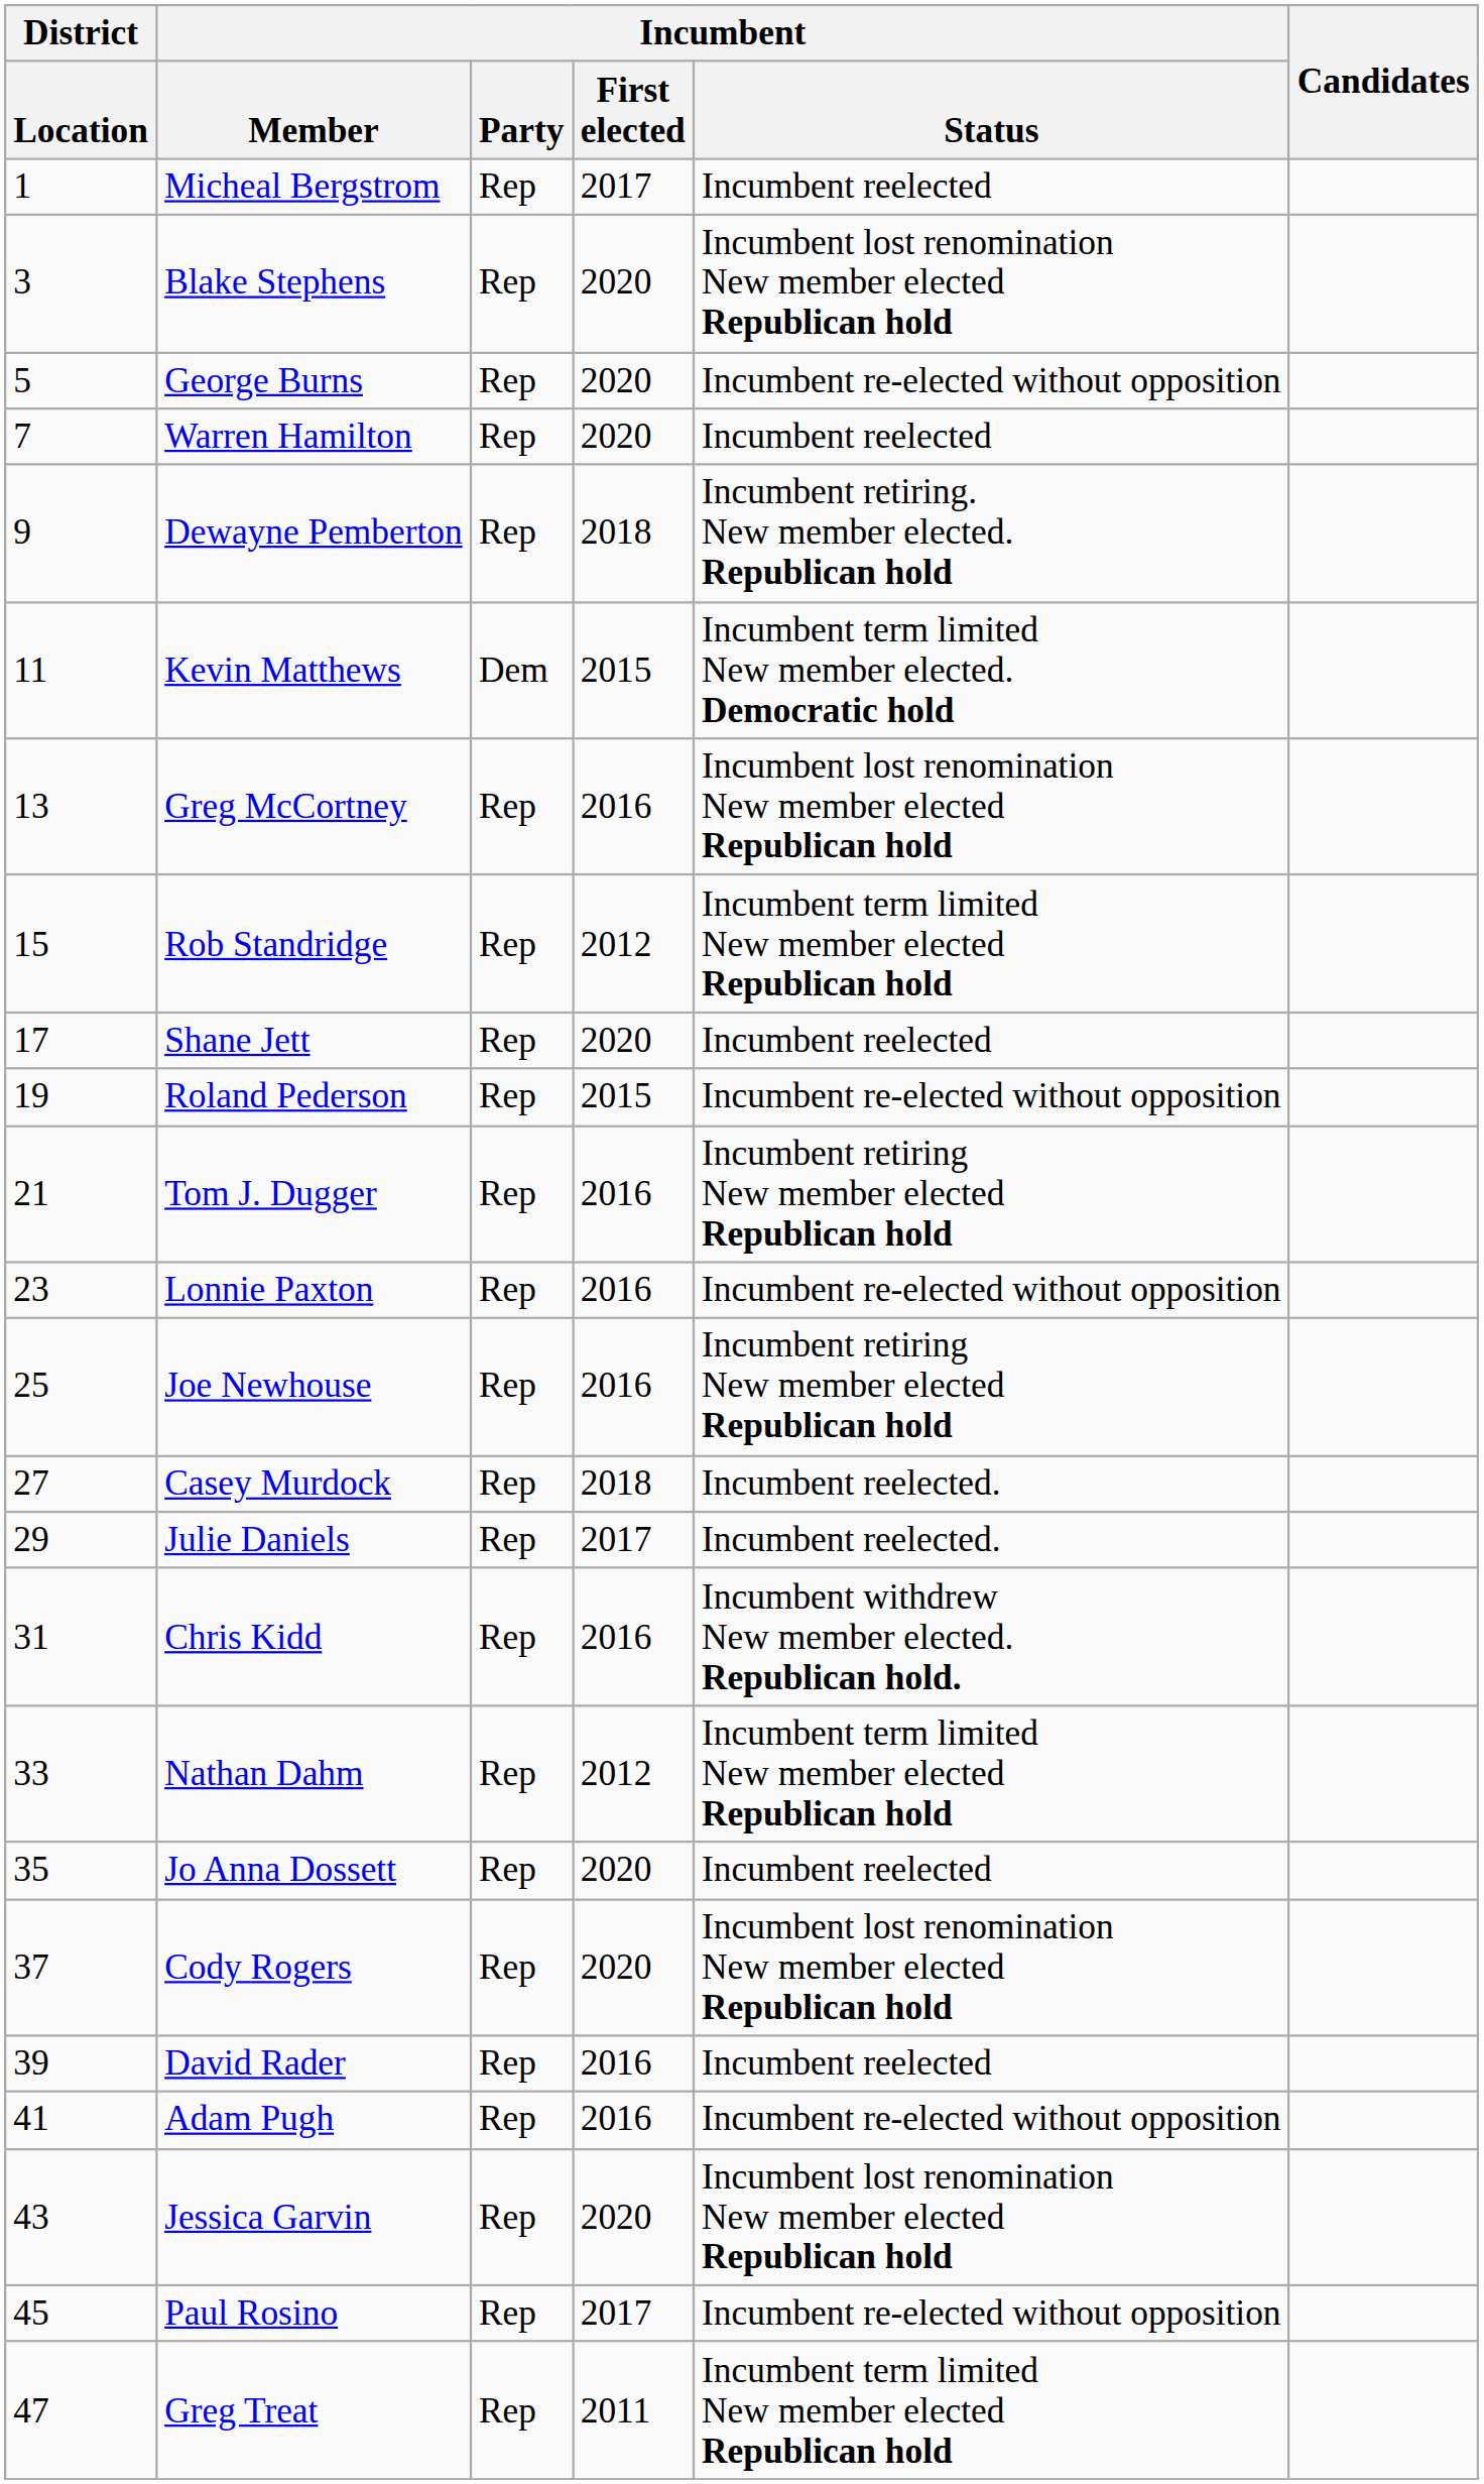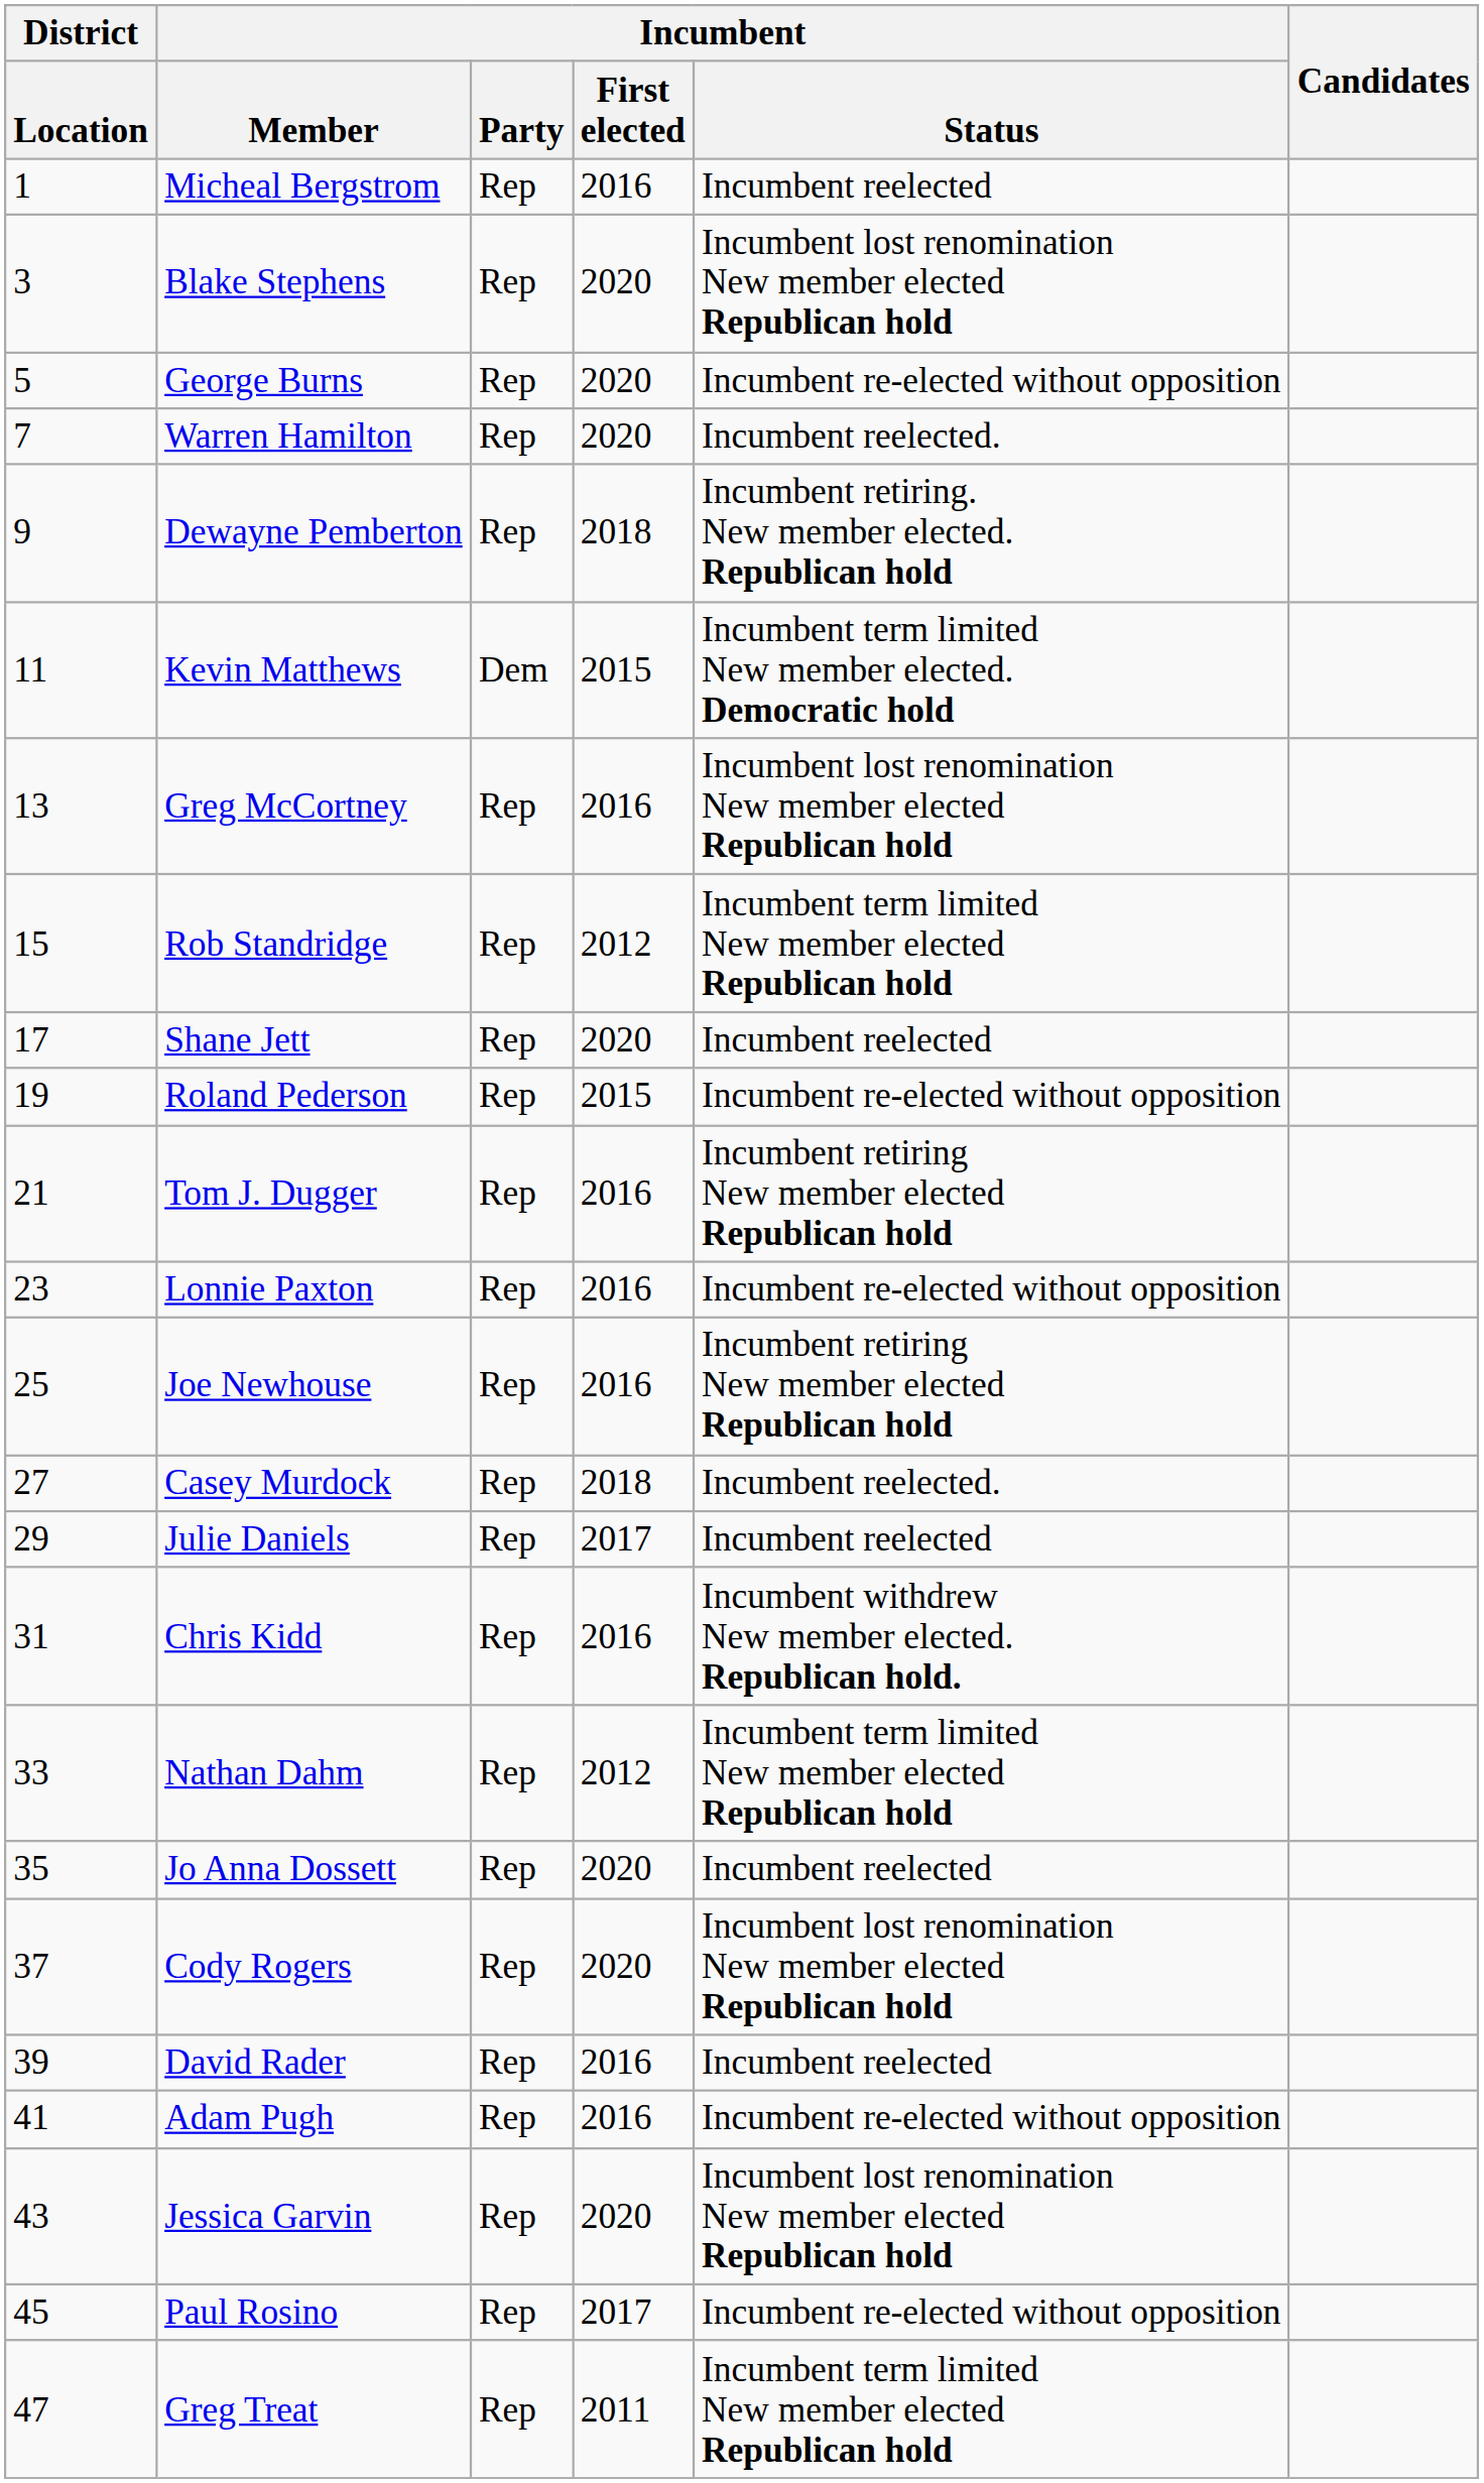 <table class="wikitable sortable">
 <tr>
 <th colspan=1>District</th>
 <th colspan=4>Incumbent</th>
 <th rowspan=2 class="unsortable">Candidates</th>
 </tr>
 <tr valign=bottom>
 <th>Location</th>
 <th>Member</th>
 <th>Party</th>
 <th>First<br>elected</th>
 <th>Status</th>
 </tr>
 <tr>
 <td>1</td>
 <td><a href='#'>Micheal Bergstrom</a></td>
 <td>Rep</td>
-<td>2017</td>
+<td>2016</td>
 <td>Incumbent reelected</td>
 <td nowrap></td>
 </tr>
 <tr>
 <td>3</td>
 <td><a href='#'>Blake Stephens</a></td>
 <td>Rep</td>
 <td>2020</td>
 <td>Incumbent lost renomination<br>New member elected<br><strong>Republican hold</strong></td>
 <td nowrap></td>
 </tr>
 <tr>
 <td>5</td>
 <td><a href='#'>George Burns</a></td>
 <td>Rep</td>
 <td>2020</td>
 <td>Incumbent re-elected without opposition</td>
 <td nowrap></td>
 </tr>
 <tr>
 <td>7</td>
 <td><a href='#'>Warren Hamilton</a></td>
 <td>Rep</td>
 <td>2020</td>
-<td>Incumbent reelected</td>
+<td>Incumbent reelected.</td>
 <td nowrap></td>
 </tr>
 <tr>
 <td>9</td>
 <td><a href='#'>Dewayne Pemberton</a></td>
 <td>Rep</td>
 <td>2018</td>
 <td>Incumbent retiring.<br>New member elected.<br><strong>Republican hold</strong></td>
 <td nowrap></td>
 </tr>
 <tr>
 <td>11</td>
 <td><a href='#'>Kevin Matthews</a></td>
 <td>Dem</td>
 <td>2015</td>
 <td>Incumbent term limited<br>New member elected.<br><strong>Democratic hold</strong></td>
 <td nowrap></td>
 </tr>
 <tr>
 <td>13</td>
 <td><a href='#'>Greg McCortney</a></td>
 <td>Rep</td>
 <td>2016</td>
 <td>Incumbent lost renomination<br>New member elected<br><strong>Republican hold</strong></td>
 <td nowrap></td>
 </tr>
 <tr>
 <td>15</td>
 <td><a href='#'>Rob Standridge</a></td>
 <td>Rep</td>
 <td>2012</td>
 <td>Incumbent term limited<br>New member elected<br><strong>Republican hold</strong></td>
 <td nowrap></td>
 </tr>
 <tr>
 <td>17</td>
 <td><a href='#'>Shane Jett</a></td>
 <td>Rep</td>
 <td>2020</td>
 <td>Incumbent reelected</td>
 <td nowrap></td>
 </tr>
 <tr>
 <td>19</td>
 <td><a href='#'>Roland Pederson</a></td>
 <td>Rep</td>
 <td>2015</td>
 <td>Incumbent re-elected without opposition</td>
 <td nowrap></td>
 </tr>
 <tr>
 <td>21</td>
 <td><a href='#'>Tom J. Dugger</a></td>
 <td>Rep</td>
 <td>2016</td>
 <td>Incumbent retiring<br>New member elected<br><strong>Republican hold</strong></td>
 <td nowrap></td>
 </tr>
 <tr>
 <td>23</td>
 <td><a href='#'>Lonnie Paxton</a></td>
 <td>Rep</td>
 <td>2016</td>
 <td>Incumbent re-elected without opposition</td>
 <td nowrap></td>
 </tr>
 <tr>
 <td>25</td>
 <td><a href='#'>Joe Newhouse</a></td>
 <td>Rep</td>
 <td>2016</td>
 <td>Incumbent retiring<br>New member elected<br><strong>Republican hold</strong></td>
 <td nowrap></td>
 </tr>
 <tr>
 <td>27</td>
 <td><a href='#'>Casey Murdock</a></td>
 <td>Rep</td>
 <td>2018</td>
 <td>Incumbent reelected.</td>
 <td nowrap></td>
 </tr>
 <tr>
 <td>29</td>
 <td><a href='#'>Julie Daniels</a></td>
 <td>Rep</td>
 <td>2017</td>
-<td>Incumbent reelected.</td>
+<td>Incumbent reelected</td>
 <td nowrap></td>
 </tr>
 <tr>
 <td>31</td>
 <td><a href='#'>Chris Kidd</a></td>
 <td>Rep</td>
 <td>2016</td>
 <td>Incumbent withdrew<br>New member elected.<br><strong>Republican hold.</strong></td>
 <td nowrap></td>
 </tr>
 <tr>
 <td>33</td>
 <td><a href='#'>Nathan Dahm</a></td>
 <td>Rep</td>
 <td>2012</td>
 <td>Incumbent term limited<br>New member elected<br><strong>Republican hold</strong></td>
 <td nowrap></td>
 </tr>
 <tr>
 <td>35</td>
 <td><a href='#'>Jo Anna Dossett</a></td>
 <td>Rep</td>
 <td>2020</td>
 <td>Incumbent reelected</td>
 <td nowrap></td>
 </tr>
 <tr>
 <td>37</td>
 <td><a href='#'>Cody Rogers</a></td>
 <td>Rep</td>
 <td>2020</td>
 <td>Incumbent lost renomination<br>New member elected<br><strong>Republican hold</strong></td>
 <td nowrap></td>
 </tr>
 <tr>
 <td>39</td>
 <td><a href='#'>David Rader</a></td>
 <td>Rep</td>
 <td>2016</td>
 <td>Incumbent reelected</td>
 <td nowrap></td>
 </tr>
 <tr>
 <td>41</td>
 <td><a href='#'>Adam Pugh</a></td>
 <td>Rep</td>
 <td>2016</td>
 <td>Incumbent re-elected without opposition</td>
 <td nowrap></td>
 </tr>
 <tr>
 <td>43</td>
 <td><a href='#'>Jessica Garvin</a></td>
 <td>Rep</td>
 <td>2020</td>
 <td>Incumbent lost renomination<br>New member elected<br><strong>Republican hold</strong></td>
 <td nowrap></td>
 </tr>
 <tr>
 <td>45</td>
 <td><a href='#'>Paul Rosino</a></td>
 <td>Rep</td>
 <td>2017</td>
 <td>Incumbent re-elected without opposition</td>
 <td nowrap></td>
 </tr>
 <tr>
 <td>47</td>
 <td><a href='#'>Greg Treat</a></td>
 <td>Rep</td>
 <td>2011</td>
 <td>Incumbent term limited<br>New member elected<br><strong>Republican hold</strong></td>
 <td nowrap></td>
 </tr>
 </table>
